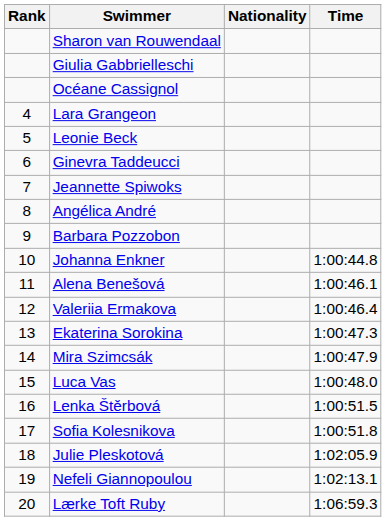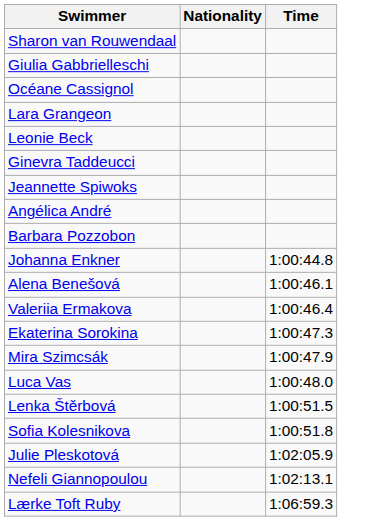 <table class="wikitable sortable" style="text-align:center">
 <tr>
-<th>Rank</th>
 <th>Swimmer</th>
 <th>Nationality</th>
 <th>Time</th>
 </tr>
 <tr>
-<td></td>
 <td align=left><a href='#'>Sharon van Rouwendaal</a></td>
 <td align=left></td>
 <td></td>
 </tr>
 <tr>
-<td></td>
 <td align=left><a href='#'>Giulia Gabbrielleschi</a></td>
 <td align=left></td>
 <td></td>
 </tr>
 <tr>
-<td></td>
 <td align=left><a href='#'>Océane Cassignol</a></td>
 <td align=left></td>
 <td></td>
 </tr>
 <tr>
-<td>4</td>
 <td align=left><a href='#'>Lara Grangeon</a></td>
 <td align=left></td>
 <td></td>
 </tr>
 <tr>
-<td>5</td>
 <td align=left><a href='#'>Leonie Beck</a></td>
 <td align=left></td>
 <td></td>
 </tr>
 <tr>
-<td>6</td>
 <td align=left><a href='#'>Ginevra Taddeucci</a></td>
 <td align=left></td>
 <td></td>
 </tr>
 <tr>
-<td>7</td>
 <td align=left><a href='#'>Jeannette Spiwoks</a></td>
 <td align=left></td>
 <td></td>
 </tr>
 <tr>
-<td>8</td>
 <td align=left><a href='#'>Angélica André</a></td>
 <td align=left></td>
 <td></td>
 </tr>
 <tr>
-<td>9</td>
 <td align=left><a href='#'>Barbara Pozzobon</a></td>
 <td align=left></td>
 <td></td>
 </tr>
 <tr>
-<td>10</td>
 <td align=left><a href='#'>Johanna Enkner</a></td>
 <td align=left></td>
 <td>1:00:44.8</td>
 </tr>
 <tr>
-<td>11</td>
 <td align=left><a href='#'>Alena Benešová</a></td>
 <td align=left></td>
 <td>1:00:46.1</td>
 </tr>
 <tr>
-<td>12</td>
 <td align=left><a href='#'>Valeriia Ermakova</a></td>
 <td align=left></td>
 <td>1:00:46.4</td>
 </tr>
 <tr>
-<td>13</td>
 <td align=left><a href='#'>Ekaterina Sorokina</a></td>
 <td align=left></td>
 <td>1:00:47.3</td>
 </tr>
 <tr>
-<td>14</td>
 <td align=left><a href='#'>Mira Szimcsák</a></td>
 <td align=left></td>
 <td>1:00:47.9</td>
 </tr>
 <tr>
-<td>15</td>
 <td align=left><a href='#'>Luca Vas</a></td>
 <td align=left></td>
 <td>1:00:48.0</td>
 </tr>
 <tr>
-<td>16</td>
 <td align=left><a href='#'>Lenka Štěrbová</a></td>
 <td align=left></td>
 <td>1:00:51.5</td>
 </tr>
 <tr>
-<td>17</td>
 <td align=left><a href='#'>Sofia Kolesnikova</a></td>
 <td align=left></td>
 <td>1:00:51.8</td>
 </tr>
 <tr>
-<td>18</td>
 <td align=left><a href='#'>Julie Pleskotová</a></td>
 <td align=left></td>
 <td>1:02:05.9</td>
 </tr>
 <tr>
-<td>19</td>
 <td align=left><a href='#'>Nefeli Giannopoulou</a></td>
 <td align=left></td>
 <td>1:02:13.1</td>
 </tr>
 <tr>
-<td>20</td>
 <td align=left><a href='#'>Lærke Toft Ruby</a></td>
 <td align=left></td>
 <td>1:06:59.3</td>
 </tr>
 </table>
